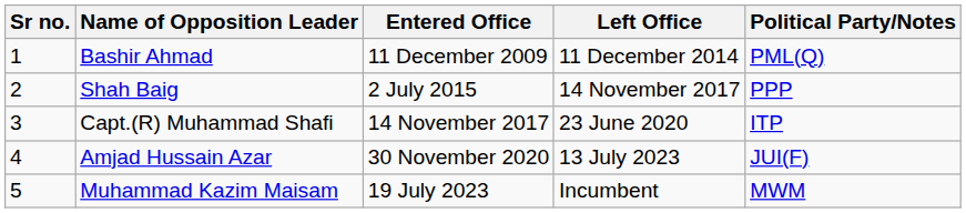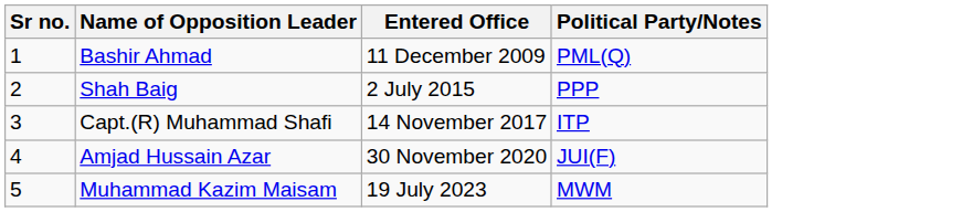 <table class="wikitable">
 <tr>
 <th>Sr no.</th>
 <th>Name of Opposition Leader</th>
 <th>Entered Office</th>
-<th>Left Office</th>
 <th>Political Party/Notes</th>
 </tr>
 <tr>
 <td>1</td>
 <td><a href='#'>Bashir Ahmad</a></td>
 <td>11 December 2009</td>
-<td>11 December 2014</td>
 <td><a href='#'>PML(Q)</a></td>
 </tr>
 <tr>
 <td>2</td>
 <td><a href='#'>Shah Baig</a></td>
 <td>2 July 2015</td>
-<td>14 November 2017</td>
 <td><a href='#'>PPP</a></td>
 </tr>
 <tr>
 <td>3</td>
 <td>Capt.(R) Muhammad Shafi</td>
 <td>14 November 2017</td>
-<td>23 June 2020</td>
 <td><a href='#'>ITP</a></td>
 </tr>
 <tr>
 <td>4</td>
 <td><a href='#'>Amjad Hussain Azar</a></td>
 <td>30 November 2020</td>
-<td>13 July 2023</td>
 <td><a href='#'>JUI(F)</a></td>
 </tr>
 <tr>
 <td>5</td>
 <td><a href='#'>Muhammad Kazim Maisam</a></td>
 <td>19 July 2023</td>
-<td>Incumbent</td>
 <td><a href='#'>MWM</a></td>
 </tr>
 </table>
